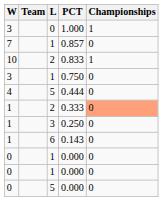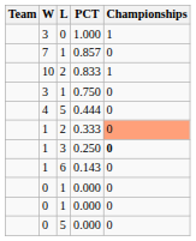 <table class=wikitable>
 <tr>
+<th>Team</th>
 <th>W</th>
-<th>Team</th>
 <th>L</th>
 <th>PCT</th>
 <th>Championships</th>
 </tr>
 <tr>
+<td></td>
 <td>3</td>
-<td></td>
 <td>0</td>
 <td>1.000</td>
 <td>1</td>
 </tr>
 <tr>
+<td></td>
 <td>7</td>
-<td></td>
 <td>1</td>
 <td>0.857</td>
 <td>0</td>
 </tr>
 <tr>
+<td></td>
 <td>10</td>
-<td></td>
 <td>2</td>
 <td>0.833</td>
 <td>1</td>
 </tr>
 <tr>
+<td></td>
 <td>3</td>
-<td></td>
 <td>1</td>
 <td>0.750</td>
 <td>0</td>
 </tr>
 <tr>
+<td></td>
 <td>4</td>
-<td></td>
 <td>5</td>
 <td>0.444</td>
 <td>0</td>
 </tr>
 <tr>
+<td></td>
 <td>1</td>
-<td></td>
 <td>2</td>
 <td>0.333</td>
 <td style="background: lightsalmon;">0</td>
 </tr>
 <tr>
+<td></td>
 <td>1</td>
-<td></td>
 <td>3</td>
 <td>0.250</td>
-<td>0</td>
+<td><strong>0</strong></td>
 </tr>
 <tr>
+<td></td>
 <td>1</td>
-<td></td>
 <td>6</td>
 <td>0.143</td>
 <td>0</td>
 </tr>
 <tr>
+<td></td>
 <td>0</td>
-<td></td>
 <td>1</td>
 <td>0.000</td>
 <td>0</td>
 </tr>
 <tr>
+<td></td>
 <td>0</td>
-<td></td>
 <td>1</td>
 <td>0.000</td>
 <td>0</td>
 </tr>
 <tr>
+<td></td>
 <td>0</td>
-<td></td>
 <td>5</td>
 <td>0.000</td>
 <td>0</td>
 </tr>
 </table>
